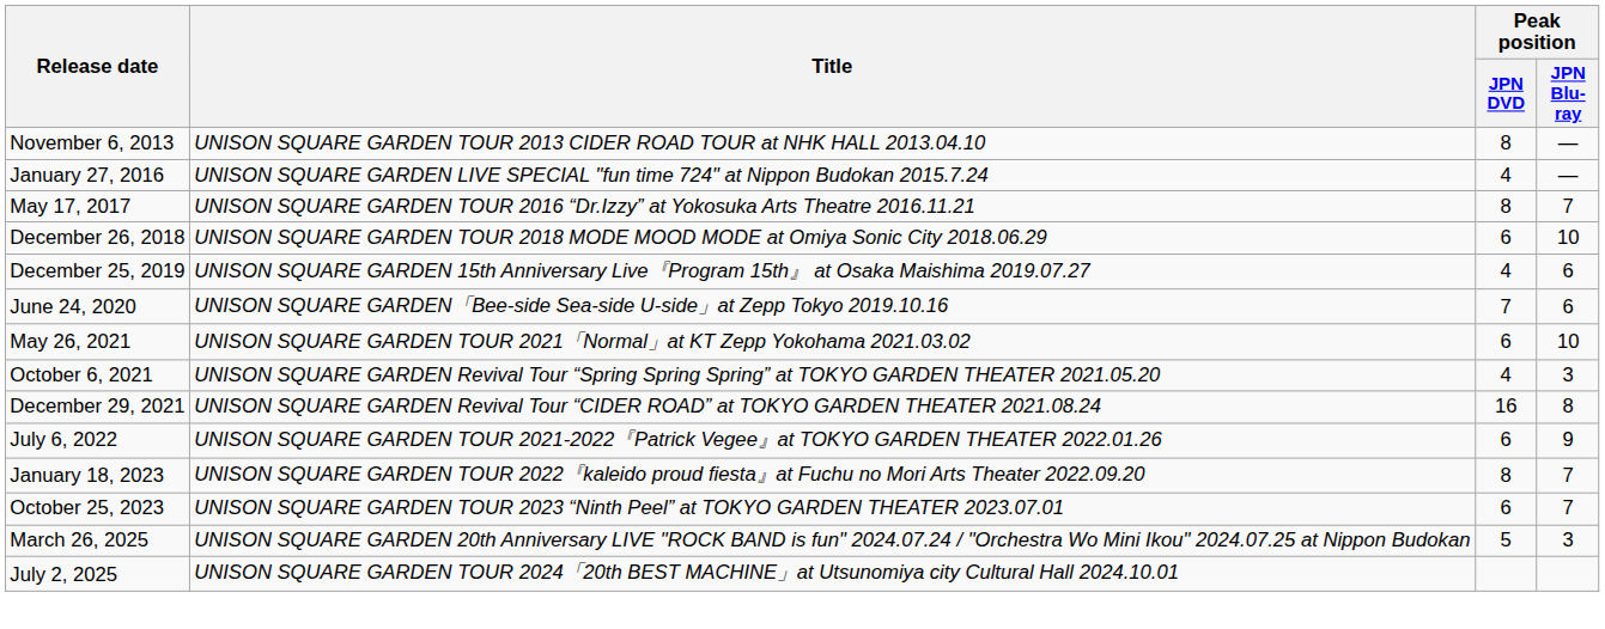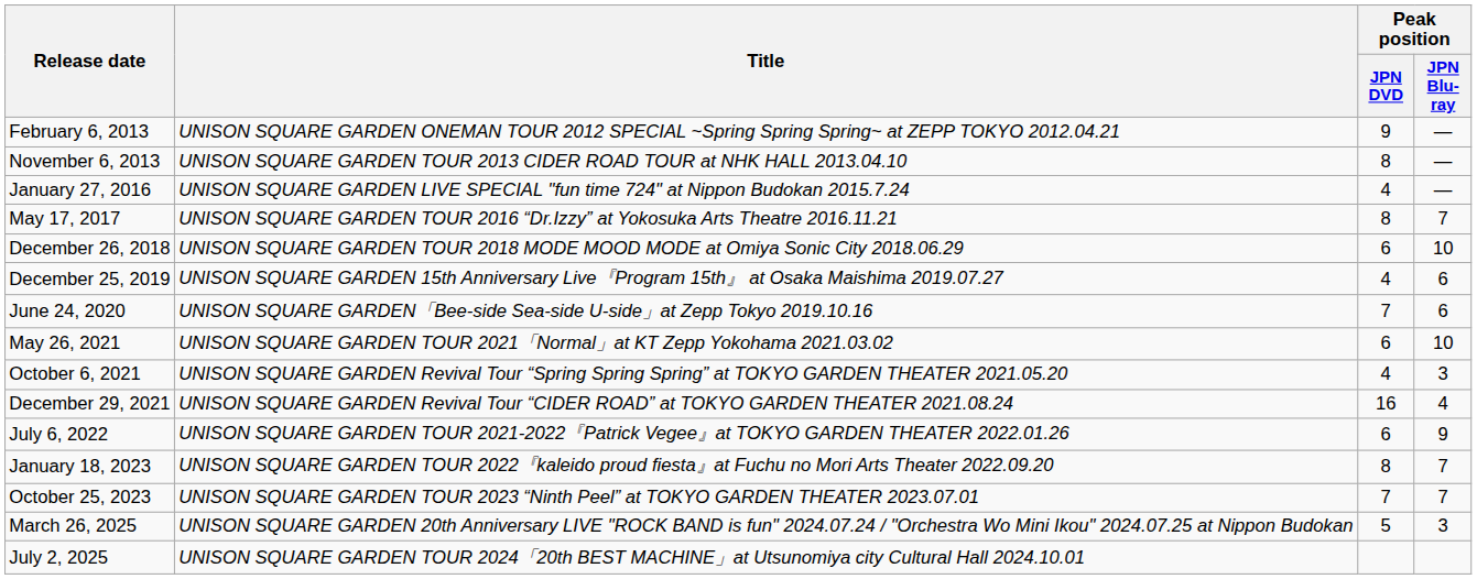 <table class="wikitable">
 <tr>
 <th scope="col" rowspan="2">Release date</th>
 <th scope="col" rowspan="2">Title</th>
 <th scope="col" colspan="2">Peak position</th>
 </tr>
 <tr>
 <th scope="col" style="width:3em;font-size:90%"><a href='#'>JPN DVD</a><br></th>
 <th scope="col" style="width:3em;font-size:90%"><a href='#'>JPN Blu-ray</a><br></th>
+</tr>
+<tr>
+<td>February 6, 2013</td>
+<td><em>UNISON SQUARE GARDEN ONEMAN TOUR 2012 SPECIAL ~Spring Spring Spring~ at ZEPP TOKYO 2012.04.21</em></td>
+<td align="center">9</td>
+<td align="center">—</td>
 </tr>
 <tr>
 <td>November 6, 2013</td>
 <td><em>UNISON SQUARE GARDEN TOUR 2013 CIDER ROAD TOUR at NHK HALL 2013.04.10</em></td>
 <td align="center">8</td>
 <td align="center">—</td>
 </tr>
 <tr>
 <td>January 27, 2016</td>
 <td><em>UNISON SQUARE GARDEN LIVE SPECIAL "fun time 724" at Nippon Budokan 2015.7.24</em></td>
 <td align="center">4</td>
 <td align="center">—</td>
 </tr>
 <tr>
 <td>May 17, 2017</td>
 <td><em>UNISON SQUARE GARDEN TOUR 2016 “Dr.Izzy” at Yokosuka Arts Theatre 2016.11.21</em></td>
 <td align="center">8</td>
 <td align="center">7</td>
 </tr>
 <tr>
 <td>December 26, 2018</td>
 <td><em>UNISON SQUARE GARDEN TOUR 2018 MODE MOOD MODE at Omiya Sonic City 2018.06.29</em></td>
 <td align="center">6</td>
 <td align="center">10</td>
 </tr>
 <tr>
 <td>December 25, 2019</td>
 <td><em>UNISON SQUARE GARDEN 15th Anniversary Live『Program 15th』 at Osaka Maishima 2019.07.27</em></td>
 <td align="center">4</td>
 <td align="center">6</td>
 </tr>
 <tr>
 <td>June 24, 2020</td>
 <td><em>UNISON SQUARE GARDEN「Bee-side Sea-side U-side」at Zepp Tokyo 2019.10.16</em></td>
 <td align="center">7</td>
 <td align="center">6</td>
 </tr>
 <tr>
 <td>May 26, 2021</td>
 <td><em>UNISON SQUARE GARDEN TOUR 2021「Normal」at KT Zepp Yokohama 2021.03.02</em></td>
 <td align="center">6</td>
 <td align="center">10</td>
 </tr>
 <tr>
 <td>October 6, 2021</td>
 <td><em>UNISON SQUARE GARDEN Revival Tour “Spring Spring Spring” at TOKYO GARDEN THEATER 2021.05.20</em></td>
 <td align="center">4</td>
 <td align="center">3</td>
 </tr>
 <tr>
 <td>December 29, 2021</td>
 <td><em>UNISON SQUARE GARDEN Revival Tour “CIDER ROAD” at TOKYO GARDEN THEATER 2021.08.24</em></td>
 <td align="center">16</td>
-<td align="center">8</td>
+<td align="center">4</td>
 </tr>
 <tr>
 <td>July 6, 2022</td>
 <td><em>UNISON SQUARE GARDEN TOUR 2021-2022『Patrick Vegee』at TOKYO GARDEN THEATER 2022.01.26</em></td>
 <td align="center">6</td>
 <td align="center">9</td>
 </tr>
 <tr>
 <td>January 18, 2023</td>
 <td><em>UNISON SQUARE GARDEN TOUR 2022『kaleido proud fiesta』at Fuchu no Mori Arts Theater 2022.09.20</em></td>
 <td align="center">8</td>
 <td align="center">7</td>
 </tr>
 <tr>
 <td>October 25, 2023</td>
 <td><em>UNISON SQUARE GARDEN TOUR 2023 “Ninth Peel” at TOKYO GARDEN THEATER 2023.07.01</em></td>
-<td align="center">6</td>
+<td align="center">7</td>
 <td align="center">7</td>
 </tr>
 <tr>
 <td>March 26, 2025</td>
 <td><em>UNISON SQUARE GARDEN 20th Anniversary LIVE "ROCK BAND is fun" 2024.07.24 / "Orchestra Wo Mini Ikou" 2024.07.25 at Nippon Budokan</em></td>
 <td align="center">5</td>
 <td align="center">3</td>
 </tr>
 <tr>
 <td>July 2, 2025</td>
 <td><em>UNISON SQUARE GARDEN TOUR 2024「20th BEST MACHINE」at Utsunomiya city Cultural Hall 2024.10.01</em></td>
 <td></td>
 <td></td>
 </tr>
 </table>
